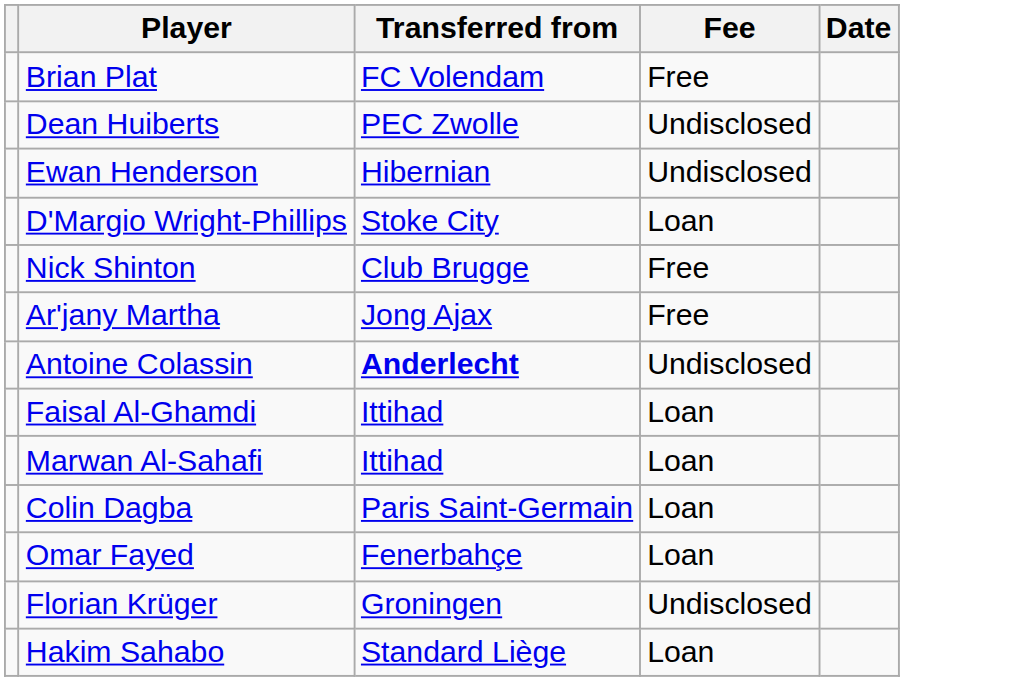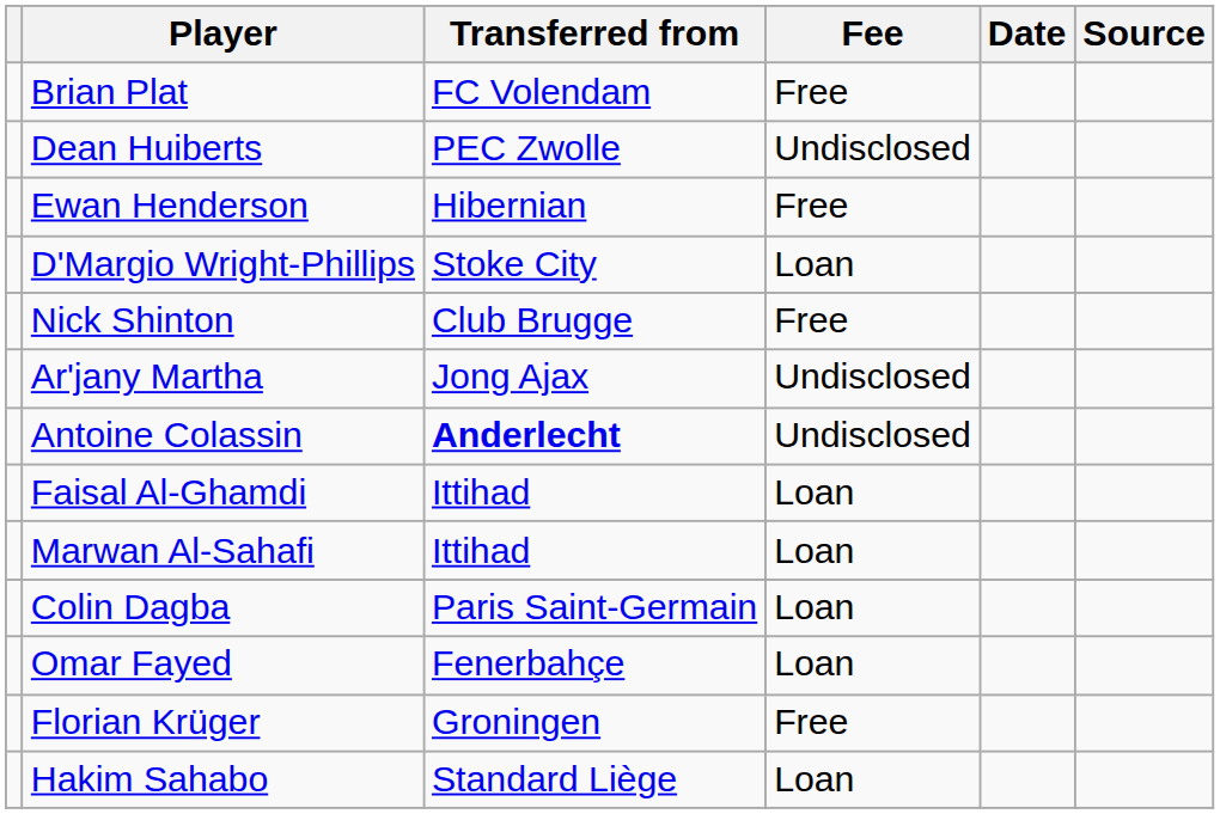 <table class="wikitable plainrowheaders sortable">
 <tr>
 <th></th>
 <th scope="col">Player</th>
 <th>Transferred from</th>
 <th style="width: 80px;">Fee</th>
 <th scope="col">Date</th>
+<th scope="col">Source</th>
 </tr>
 <tr>
 <td align="center"></td>
 <td> <a href='#'>Brian Plat</a></td>
 <td> <a href='#'>FC Volendam</a></td>
 <td>Free</td>
+<td></td>
 <td></td>
 </tr>
 <tr>
 <td align="center"></td>
 <td> <a href='#'>Dean Huiberts</a></td>
 <td> <a href='#'>PEC Zwolle</a></td>
 <td>Undisclosed</td>
 <td></td>
+<td></td>
 </tr>
 <tr>
 <td align="center"></td>
 <td> <a href='#'>Ewan Henderson</a></td>
 <td> <a href='#'>Hibernian</a></td>
-<td>Undisclosed</td>
+<td>Free</td>
+<td></td>
 <td></td>
 </tr>
 <tr>
 <td align="center"></td>
 <td> <a href='#'>D'Margio Wright-Phillips</a></td>
 <td> <a href='#'>Stoke City</a></td>
 <td>Loan</td>
 <td></td>
+<td></td>
 </tr>
 <tr>
 <td align="center"></td>
 <td> <a href='#'>Nick Shinton</a></td>
 <td> <a href='#'>Club Brugge</a></td>
 <td>Free</td>
 <td></td>
+<td></td>
 </tr>
 <tr>
 <td align="center"></td>
 <td> <a href='#'>Ar'jany Martha</a></td>
 <td> <a href='#'>Jong Ajax</a></td>
-<td>Free</td>
+<td>Undisclosed</td>
+<td></td>
 <td></td>
 </tr>
 <tr>
 <td align="center"></td>
 <td> <a href='#'>Antoine Colassin</a></td>
 <td><strong> <a href='#'>Anderlecht</a></strong></td>
 <td>Undisclosed</td>
 <td></td>
+<td></td>
 </tr>
 <tr>
 <td align="center"></td>
 <td> <a href='#'>Faisal Al-Ghamdi</a></td>
 <td> <a href='#'>Ittihad</a></td>
 <td>Loan</td>
+<td></td>
 <td></td>
 </tr>
 <tr>
 <td align="center"></td>
 <td> <a href='#'>Marwan Al-Sahafi</a></td>
 <td> <a href='#'>Ittihad</a></td>
 <td>Loan</td>
 <td></td>
+<td></td>
 </tr>
 <tr>
 <td align="center"></td>
 <td> <a href='#'>Colin Dagba</a></td>
 <td> <a href='#'>Paris Saint-Germain</a></td>
 <td>Loan</td>
+<td></td>
 <td></td>
 </tr>
 <tr>
 <td align="center"></td>
 <td> <a href='#'>Omar Fayed</a></td>
 <td> <a href='#'>Fenerbahçe</a></td>
 <td>Loan</td>
 <td></td>
+<td></td>
 </tr>
 <tr>
 <td align="center"></td>
 <td> <a href='#'>Florian Krüger</a></td>
 <td> <a href='#'>Groningen</a></td>
-<td>Undisclosed</td>
+<td>Free</td>
+<td></td>
 <td></td>
 </tr>
 <tr>
 <td align="center"></td>
 <td> <a href='#'>Hakim Sahabo</a></td>
 <td> <a href='#'>Standard Liège</a></td>
 <td>Loan</td>
 <td></td>
+<td></td>
 </tr>
 </table>
